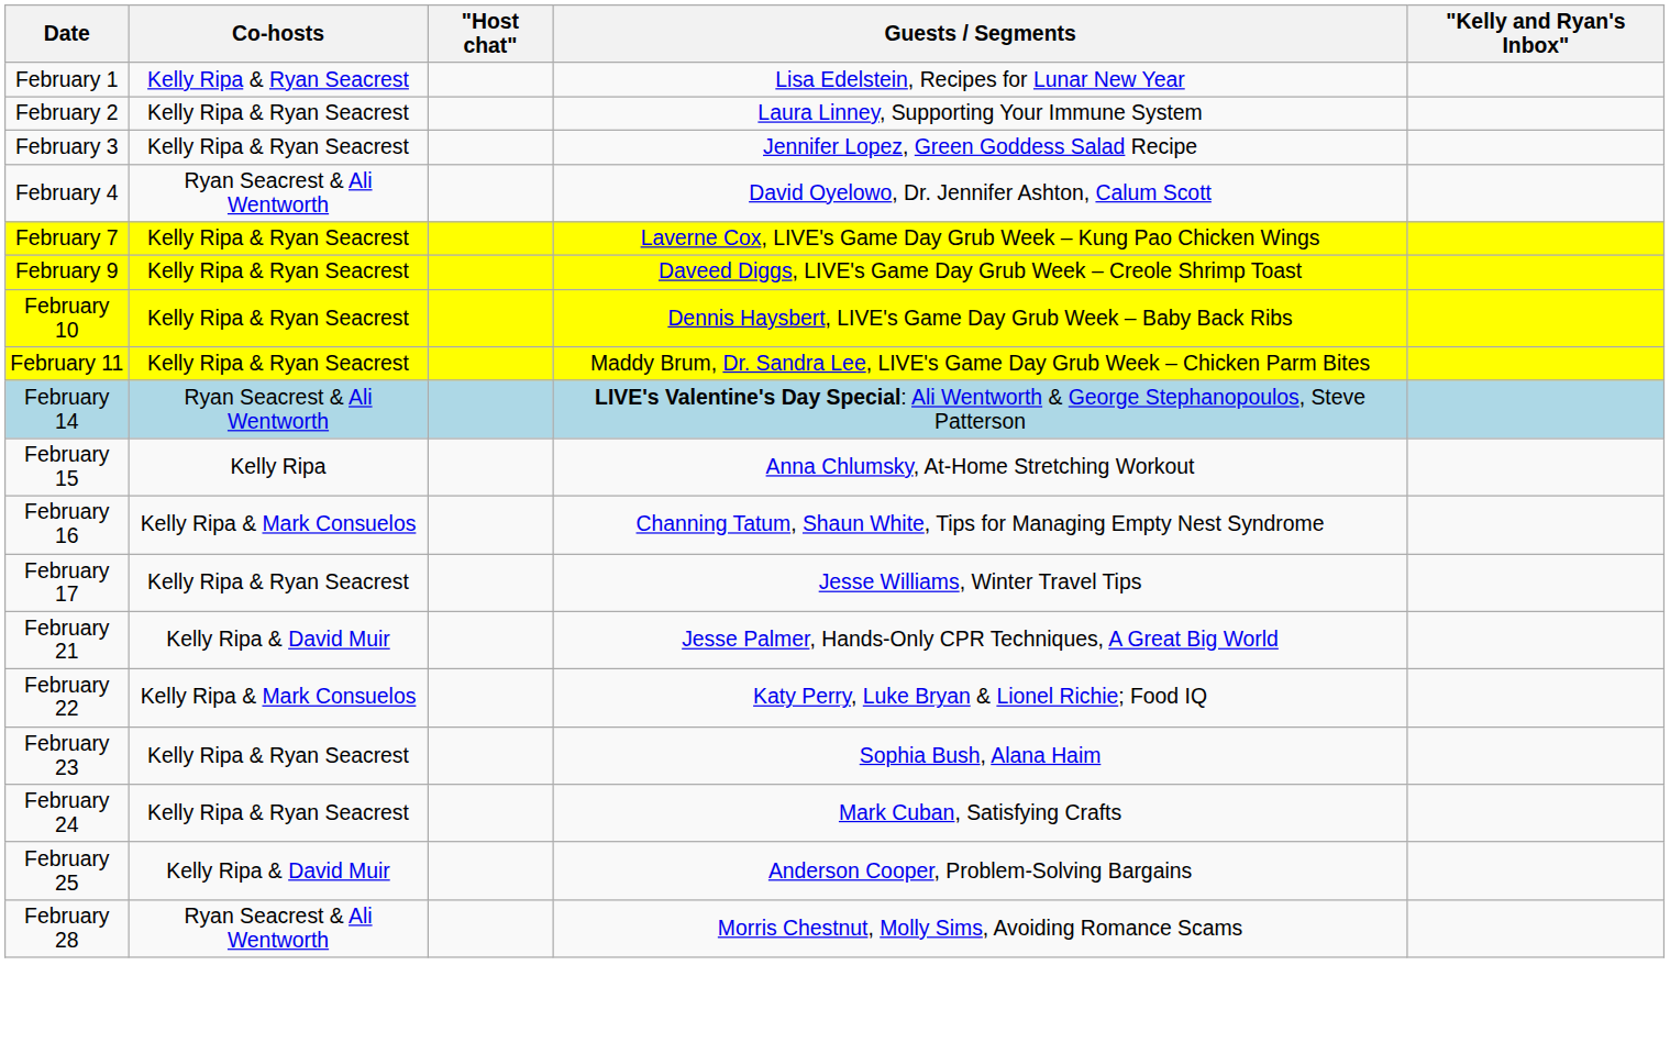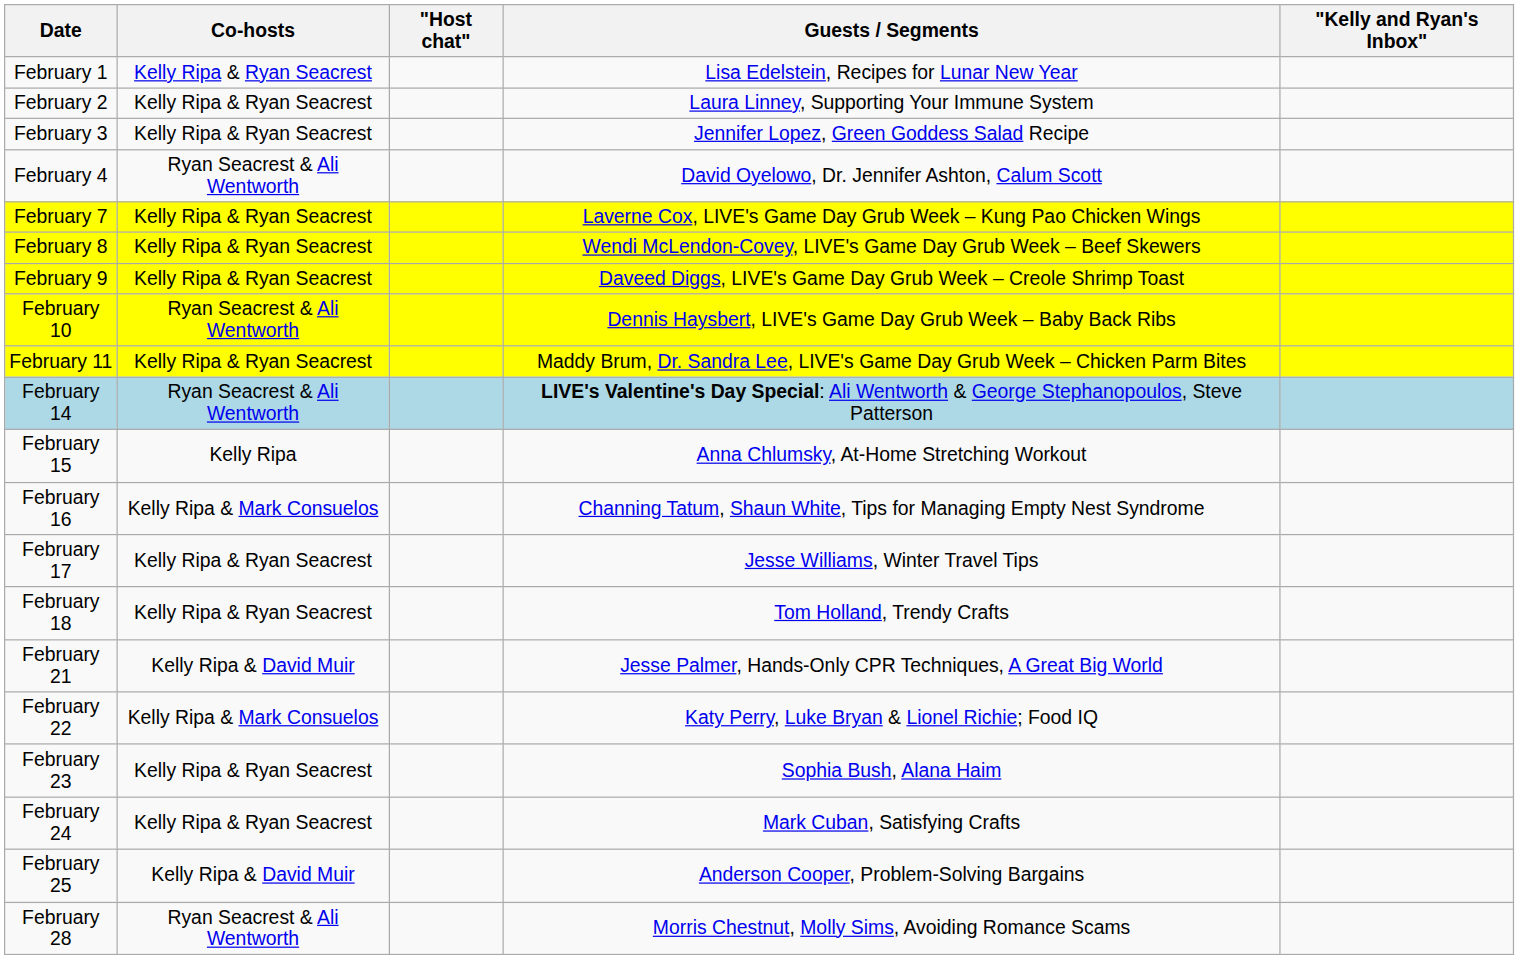 <table class="wikitable sortable" style="text-align:center;">
 <tr>
 <th>Date</th>
 <th>Co-hosts</th>
 <th>"Host chat"</th>
 <th>Guests / Segments</th>
 <th>"Kelly and Ryan's Inbox"</th>
 </tr>
 <tr>
 <td>February 1</td>
 <td><a href='#'>Kelly Ripa</a> & <a href='#'>Ryan Seacrest</a></td>
 <td></td>
 <td><a href='#'>Lisa Edelstein</a>, Recipes for <a href='#'>Lunar New Year</a></td>
 <td></td>
 </tr>
 <tr>
 <td>February 2</td>
 <td>Kelly Ripa & Ryan Seacrest</td>
 <td></td>
 <td><a href='#'>Laura Linney</a>, Supporting Your Immune System</td>
 <td></td>
 </tr>
 <tr>
 <td>February 3</td>
 <td>Kelly Ripa & Ryan Seacrest</td>
 <td></td>
 <td><a href='#'>Jennifer Lopez</a>, <a href='#'>Green Goddess Salad</a> Recipe</td>
 <td></td>
 </tr>
 <tr>
 <td>February 4</td>
 <td>Ryan Seacrest & <a href='#'>Ali Wentworth</a></td>
 <td></td>
 <td><a href='#'>David Oyelowo</a>, Dr. Jennifer Ashton, <a href='#'>Calum Scott</a></td>
 <td></td>
 </tr>
 <tr style="background:yellow;">
 <td>February 7</td>
 <td>Kelly Ripa & Ryan Seacrest</td>
 <td></td>
 <td><a href='#'>Laverne Cox</a>, LIVE's Game Day Grub Week – Kung Pao Chicken Wings</td>
 <td></td>
 </tr>
 <tr style="background:yellow;">
+<td>February 8</td>
+<td>Kelly Ripa & Ryan Seacrest</td>
+<td></td>
+<td><a href='#'>Wendi McLendon-Covey</a>, LIVE's Game Day Grub Week – Beef Skewers</td>
+<td></td>
+</tr>
+<tr style="background:yellow;">
 <td>February 9</td>
 <td>Kelly Ripa & Ryan Seacrest</td>
 <td></td>
 <td><a href='#'>Daveed Diggs</a>, LIVE's Game Day Grub Week – Creole Shrimp Toast</td>
 <td></td>
 </tr>
 <tr style="background:yellow;">
 <td>February 10</td>
-<td>Kelly Ripa & Ryan Seacrest</td>
+<td>Ryan Seacrest & <a href='#'>Ali Wentworth</a></td>
 <td></td>
 <td><a href='#'>Dennis Haysbert</a>, LIVE's Game Day Grub Week – Baby Back Ribs</td>
 <td></td>
 </tr>
 <tr style="background:yellow;">
 <td>February 11</td>
 <td>Kelly Ripa & Ryan Seacrest</td>
 <td></td>
 <td>Maddy Brum, <a href='#'>Dr. Sandra Lee</a>, LIVE's Game Day Grub Week – Chicken Parm Bites</td>
 <td></td>
 </tr>
 <tr style="background:lightblue;">
 <td>February 14</td>
 <td>Ryan Seacrest & <a href='#'>Ali Wentworth</a></td>
 <td></td>
 <td><strong>LIVE's Valentine's Day Special</strong>: <a href='#'>Ali Wentworth</a> & <a href='#'>George Stephanopoulos</a>, Steve Patterson</td>
 <td></td>
 </tr>
 <tr>
 <td>February 15</td>
 <td>Kelly Ripa</td>
 <td></td>
 <td><a href='#'>Anna Chlumsky</a>, At-Home Stretching Workout</td>
 <td></td>
 </tr>
 <tr>
 <td>February 16</td>
 <td>Kelly Ripa & <a href='#'>Mark Consuelos</a></td>
 <td></td>
 <td><a href='#'>Channing Tatum</a>, <a href='#'>Shaun White</a>, Tips for Managing Empty Nest Syndrome</td>
 <td></td>
 </tr>
 <tr>
 <td>February 17</td>
 <td>Kelly Ripa & Ryan Seacrest</td>
 <td></td>
 <td><a href='#'>Jesse Williams</a>, Winter Travel Tips</td>
+<td></td>
+</tr>
+<tr>
+<td>February 18</td>
+<td>Kelly Ripa & Ryan Seacrest</td>
+<td></td>
+<td><a href='#'>Tom Holland</a>, Trendy Crafts</td>
 <td></td>
 </tr>
 <tr>
 <td>February 21</td>
 <td>Kelly Ripa & <a href='#'>David Muir</a></td>
 <td></td>
 <td><a href='#'>Jesse Palmer</a>, Hands-Only CPR Techniques, <a href='#'>A Great Big World</a></td>
 <td></td>
 </tr>
 <tr>
 <td>February 22</td>
 <td>Kelly Ripa & <a href='#'>Mark Consuelos</a></td>
 <td></td>
 <td><a href='#'>Katy Perry</a>, <a href='#'>Luke Bryan</a> & <a href='#'>Lionel Richie</a>; Food IQ</td>
 <td></td>
 </tr>
 <tr>
 <td>February 23</td>
 <td>Kelly Ripa & Ryan Seacrest</td>
 <td></td>
 <td><a href='#'>Sophia Bush</a>, <a href='#'>Alana Haim</a></td>
 <td></td>
 </tr>
 <tr>
 <td>February 24</td>
 <td>Kelly Ripa & Ryan Seacrest</td>
 <td></td>
 <td><a href='#'>Mark Cuban</a>, Satisfying Crafts</td>
 <td></td>
 </tr>
 <tr>
 <td>February 25</td>
 <td>Kelly Ripa & <a href='#'>David Muir</a></td>
 <td></td>
 <td><a href='#'>Anderson Cooper</a>, Problem-Solving Bargains</td>
 <td></td>
 </tr>
 <tr>
 <td>February 28</td>
 <td>Ryan Seacrest & <a href='#'>Ali Wentworth</a></td>
 <td></td>
 <td><a href='#'>Morris Chestnut</a>, <a href='#'>Molly Sims</a>, Avoiding Romance Scams</td>
 <td></td>
 </tr>
 </table>
